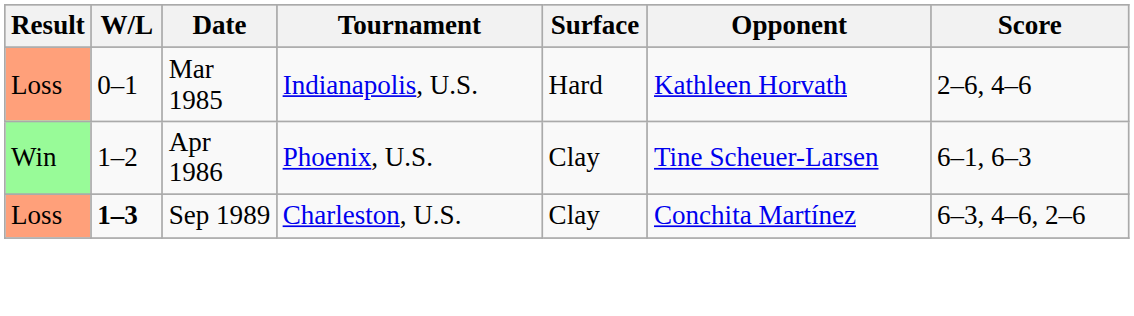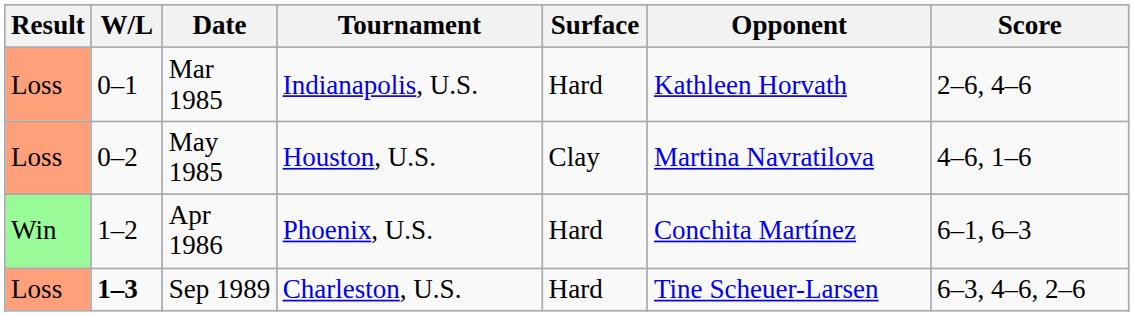 <table class="sortable wikitable">
 <tr>
 <th style="width:40px">Result</th>
 <th style="width:35px" class="unsortable">W/L</th>
 <th style="width:60px">Date</th>
 <th style="width:150px">Tournament</th>
 <th style="width:55px">Surface</th>
 <th style="width:160px">Opponent</th>
 <th style="width:110px" class="unsortable">Score</th>
 </tr>
 <tr>
 <td style="background:#ffa07a;">Loss</td>
 <td>0–1</td>
 <td>Mar 1985</td>
 <td><a href='#'>Indianapolis</a>, U.S.</td>
 <td>Hard</td>
 <td> <a href='#'>Kathleen Horvath</a></td>
 <td>2–6, 4–6</td>
 </tr>
 <tr>
+<td style="background:#ffa07a;">Loss</td>
+<td>0–2</td>
+<td>May 1985</td>
+<td><a href='#'>Houston</a>, U.S.</td>
+<td>Clay</td>
+<td> <a href='#'>Martina Navratilova</a></td>
+<td>4–6, 1–6</td>
+</tr>
+<tr>
 <td style="background:#98fb98;">Win</td>
 <td>1–2</td>
 <td>Apr 1986</td>
 <td><a href='#'>Phoenix</a>, U.S.</td>
-<td>Clay</td>
-<td> <a href='#'>Tine Scheuer-Larsen</a></td>
+<td>Hard</td>
+<td> <a href='#'>Conchita Martínez</a></td>
 <td>6–1, 6–3</td>
 </tr>
 <tr>
 <td style="background:#ffa07a;">Loss</td>
 <td><strong>1–3</strong></td>
 <td>Sep 1989</td>
 <td><a href='#'>Charleston</a>, U.S.</td>
-<td>Clay</td>
-<td> <a href='#'>Conchita Martínez</a></td>
+<td>Hard</td>
+<td> <a href='#'>Tine Scheuer-Larsen</a></td>
 <td>6–3, 4–6, 2–6</td>
 </tr>
 </table>
